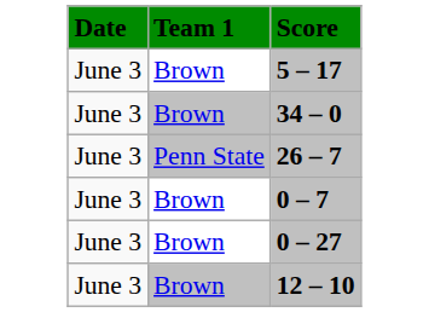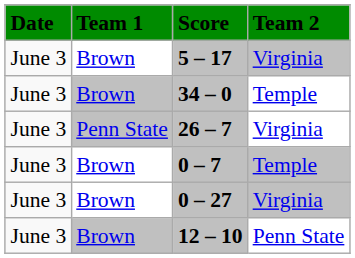 <table class="wikitable" style="margin:0.5em auto; font-size:95%">
 <tr bgcolor="008B00">
 <td><strong>Date</strong></td>
 <td><strong>Team 1</strong></td>
 <td><strong>Score</strong></td>
+<td><strong>Team 2</strong></td>
 </tr>
 <tr>
 <td>June 3</td>
 <td bgcolor="white"><a href='#'>Brown</a></td>
 <td bgcolor="silver"><strong>5 – 17</strong></td>
+<td bgcolor="silver"><a href='#'>Virginia</a></td>
 </tr>
 <tr>
 <td>June 3</td>
 <td bgcolor="silver"><a href='#'>Brown</a></td>
 <td bgcolor="silver"><strong>34 – 0</strong></td>
+<td bgcolor="white"><a href='#'>Temple</a></td>
 </tr>
 <tr>
 <td>June 3</td>
 <td bgcolor="silver"><a href='#'>Penn State</a></td>
 <td bgcolor="silver"><strong>26 – 7</strong></td>
+<td bgcolor="white"><a href='#'>Virginia</a></td>
 </tr>
 <tr>
 <td>June 3</td>
 <td bgcolor="white"><a href='#'>Brown</a></td>
 <td bgcolor="silver"><strong>0 – 7</strong></td>
+<td bgcolor="silver"><a href='#'>Temple</a></td>
 </tr>
 <tr>
 <td>June 3</td>
 <td bgcolor="white"><a href='#'>Brown</a></td>
 <td bgcolor="silver"><strong>0 – 27</strong></td>
+<td bgcolor="silver"><a href='#'>Virginia</a></td>
 </tr>
 <tr>
 <td>June 3</td>
 <td bgcolor="silver"><a href='#'>Brown</a></td>
 <td bgcolor="silver"><strong>12 – 10</strong></td>
+<td bgcolor="white"><a href='#'>Penn State</a></td>
 </tr>
 </table>
